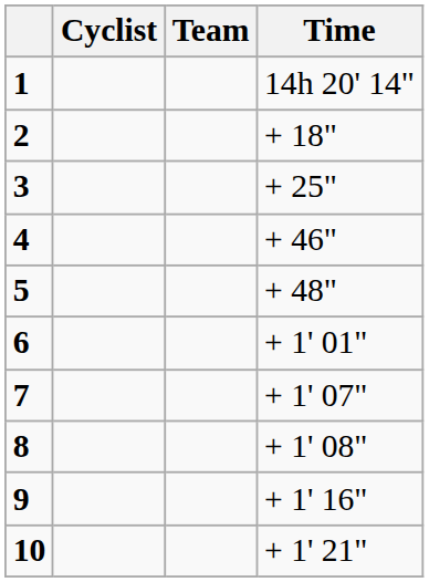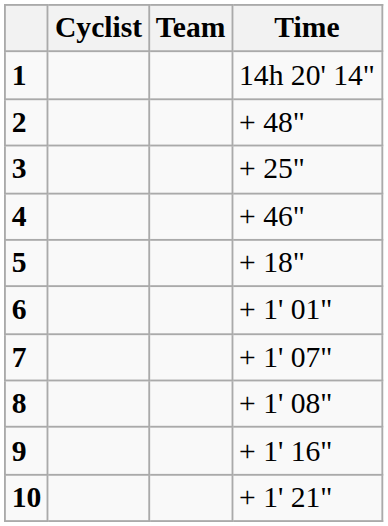 <table class="wikitable">
 <tr>
 <th></th>
 <th>Cyclist</th>
 <th>Team</th>
 <th>Time</th>
 </tr>
 <tr>
 <td><strong>1</strong></td>
 <td>  </td>
 <td></td>
 <td>14h 20' 14"</td>
 </tr>
 <tr>
 <td><strong>2</strong></td>
 <td></td>
 <td></td>
-<td>+ 18"</td>
+<td>+ 48"</td>
 </tr>
 <tr>
 <td><strong>3</strong></td>
 <td></td>
 <td></td>
 <td>+ 25"</td>
 </tr>
 <tr>
 <td><strong>4</strong></td>
 <td></td>
 <td></td>
 <td>+ 46"</td>
 </tr>
 <tr>
 <td><strong>5</strong></td>
 <td></td>
 <td></td>
-<td>+ 48"</td>
+<td>+ 18"</td>
 </tr>
 <tr>
 <td><strong>6</strong></td>
 <td></td>
 <td></td>
 <td>+ 1' 01"</td>
 </tr>
 <tr>
 <td><strong>7</strong></td>
 <td></td>
 <td></td>
 <td>+ 1' 07"</td>
 </tr>
 <tr>
 <td><strong>8</strong></td>
 <td></td>
 <td></td>
 <td>+ 1' 08"</td>
 </tr>
 <tr>
 <td><strong>9</strong></td>
 <td></td>
 <td></td>
 <td>+ 1' 16"</td>
 </tr>
 <tr>
 <td><strong>10</strong></td>
 <td></td>
 <td></td>
 <td>+ 1' 21"</td>
 </tr>
 </table>
